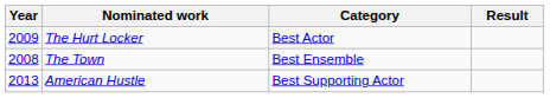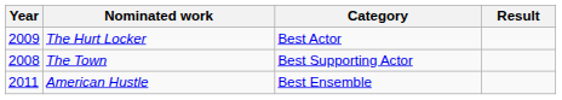 <table class="wikitable sortable" width="50%">
 <tr>
 <th width="1%">Year</th>
 <th width="45%">Nominated work</th>
 <th width="40%">Category</th>
 <th width="14%">Result</th>
 </tr>
 <tr>
 <td><a href='#'>2009</a></td>
 <td><em><a href='#'>The Hurt Locker</a></em></td>
 <td><a href='#'>Best Actor</a></td>
 <td></td>
 </tr>
 <tr>
 <td><a href='#'>2008</a></td>
 <td><em><a href='#'>The Town</a></em></td>
+<td><a href='#'>Best Supporting Actor</a></td>
+<td></td>
+</tr>
+<tr>
+<td><a href='#'>2011</a></td>
+<td><em><a href='#'>American Hustle</a></em></td>
 <td><a href='#'>Best Ensemble</a></td>
 <td></td>
 </tr>
-<tr>
-<td><a href='#'>2013</a></td>
-<td><em><a href='#'>American Hustle</a></em></td>
-<td><a href='#'>Best Supporting Actor</a></td>
-<td></td>
-</tr>
 </table>
